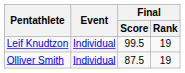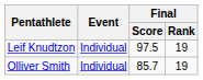 <table class=wikitable style="font-size:90%">
 <tr>
 <th rowspan=2>Pentathlete</th>
 <th rowspan=2>Event</th>
 <th colspan=2>Final</th>
 </tr>
 <tr>
 <th>Score</th>
 <th>Rank</th>
 </tr>
 <tr>
 <td><a href='#'>Leif Knudtzon</a></td>
 <td><a href='#'>Individual</a></td>
-<td align=center>99.5</td>
+<td align=center>97.5</td>
 <td align=center>19</td>
 </tr>
 <tr>
 <td><a href='#'>Olliver Smith</a></td>
 <td><a href='#'>Individual</a></td>
-<td align=center>87.5</td>
+<td align=center>85.7</td>
 <td align=center>19</td>
 </tr>
 </table>
